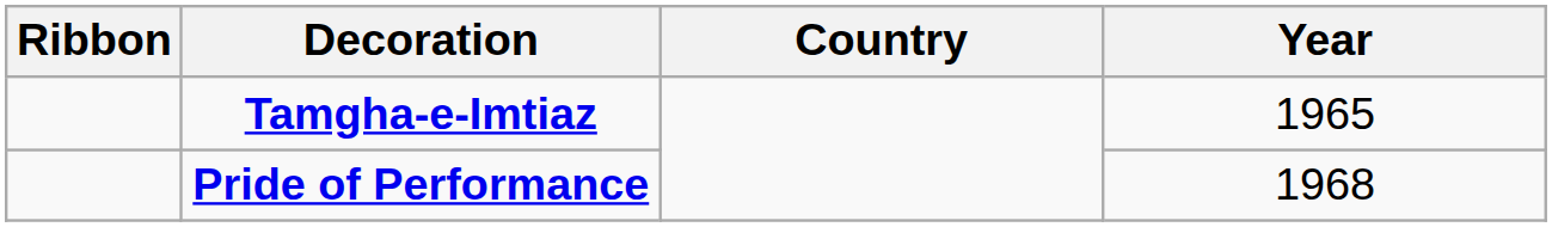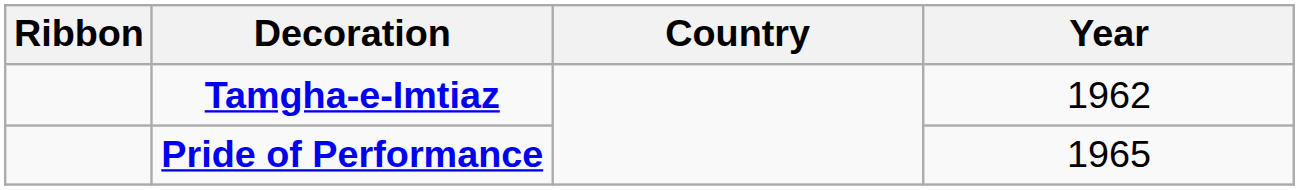 <table class="wikitable sortable" style="text-align:center;">
 <tr>
 <th>Ribbon</th>
 <th>Decoration</th>
 <th width="150px">Country</th>
 <th width="150px">Year</th>
 </tr>
 <tr>
 <td></td>
 <td><strong><a href='#'>Tamgha-e-Imtiaz</a></strong></td>
 <td rowspan="2"></td>
-<td>1965</td>
+<td>1962</td>
 </tr>
 <tr>
 <td></td>
 <td><strong><a href='#'>Pride of Performance</a></strong></td>
-<td>1968</td>
+<td>1965</td>
 </tr>
 </table>
